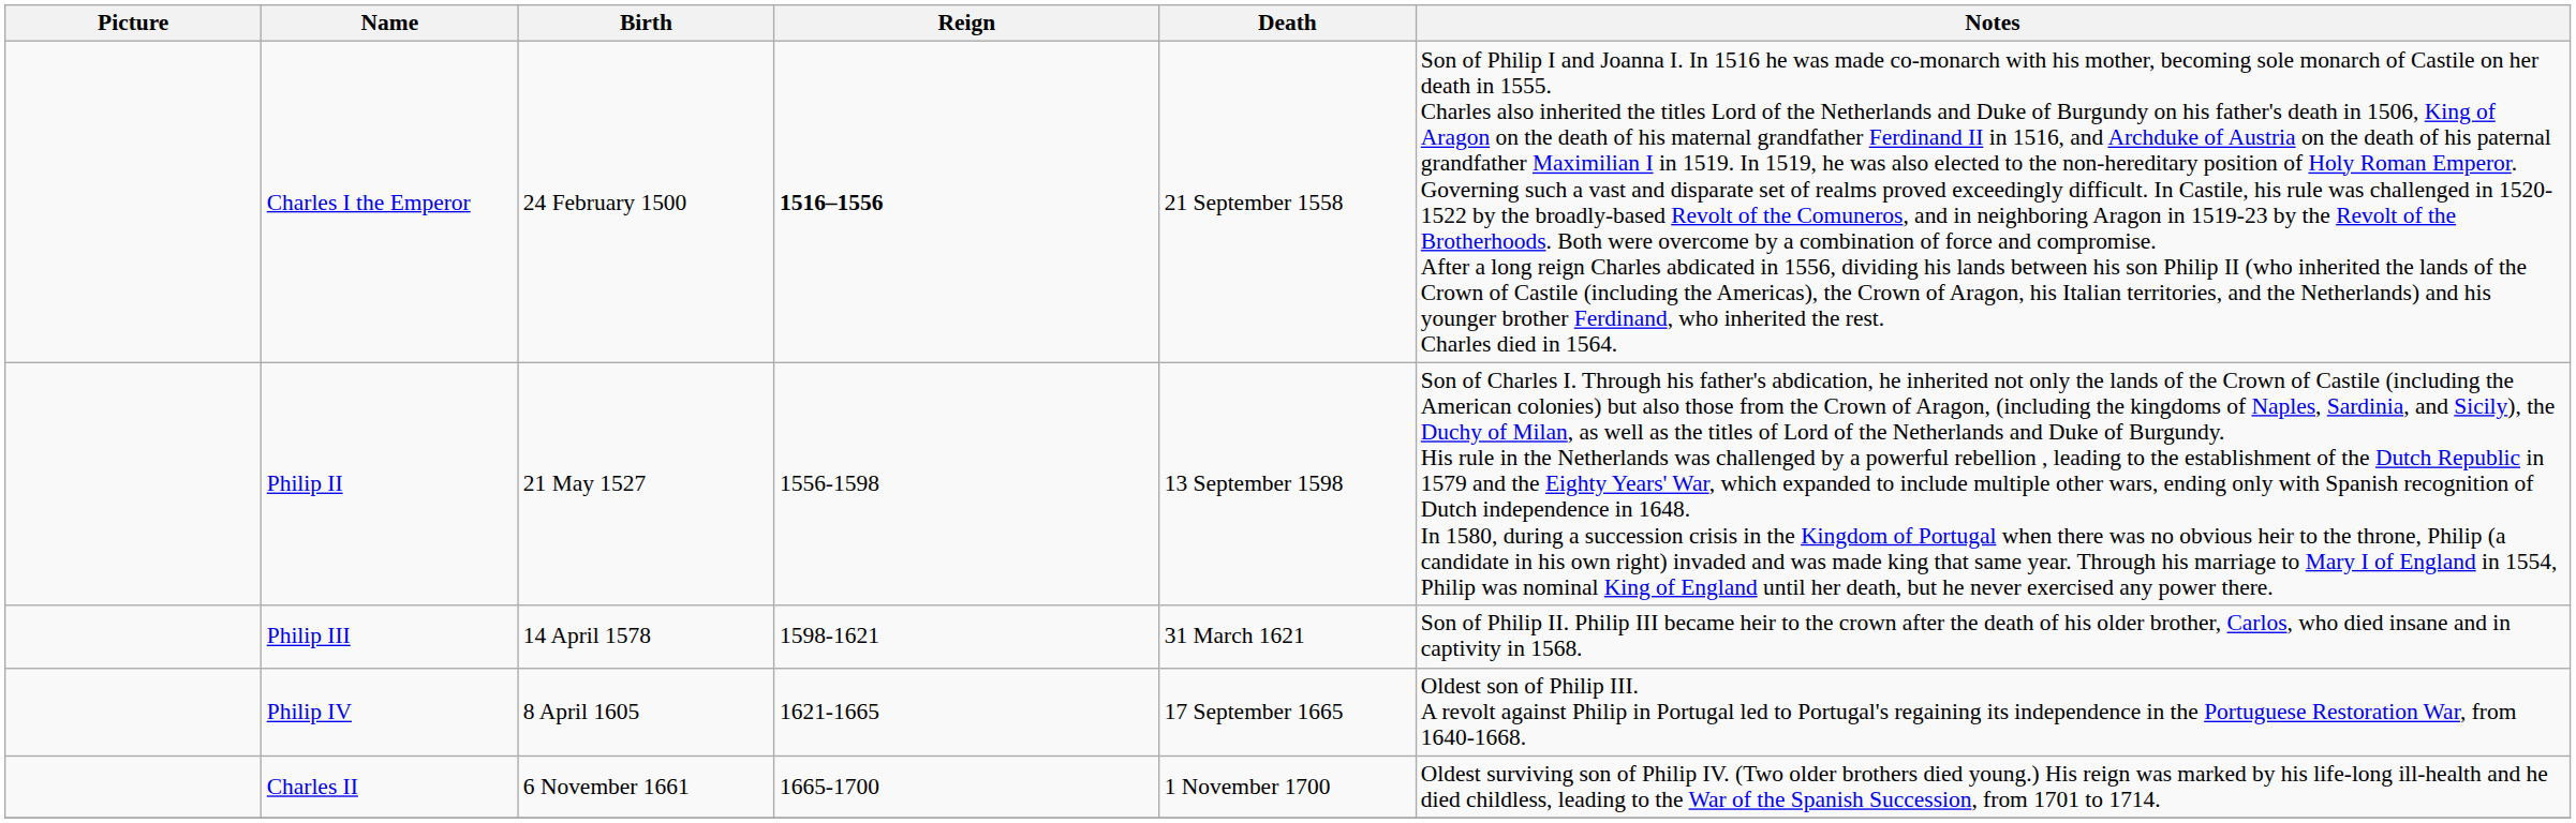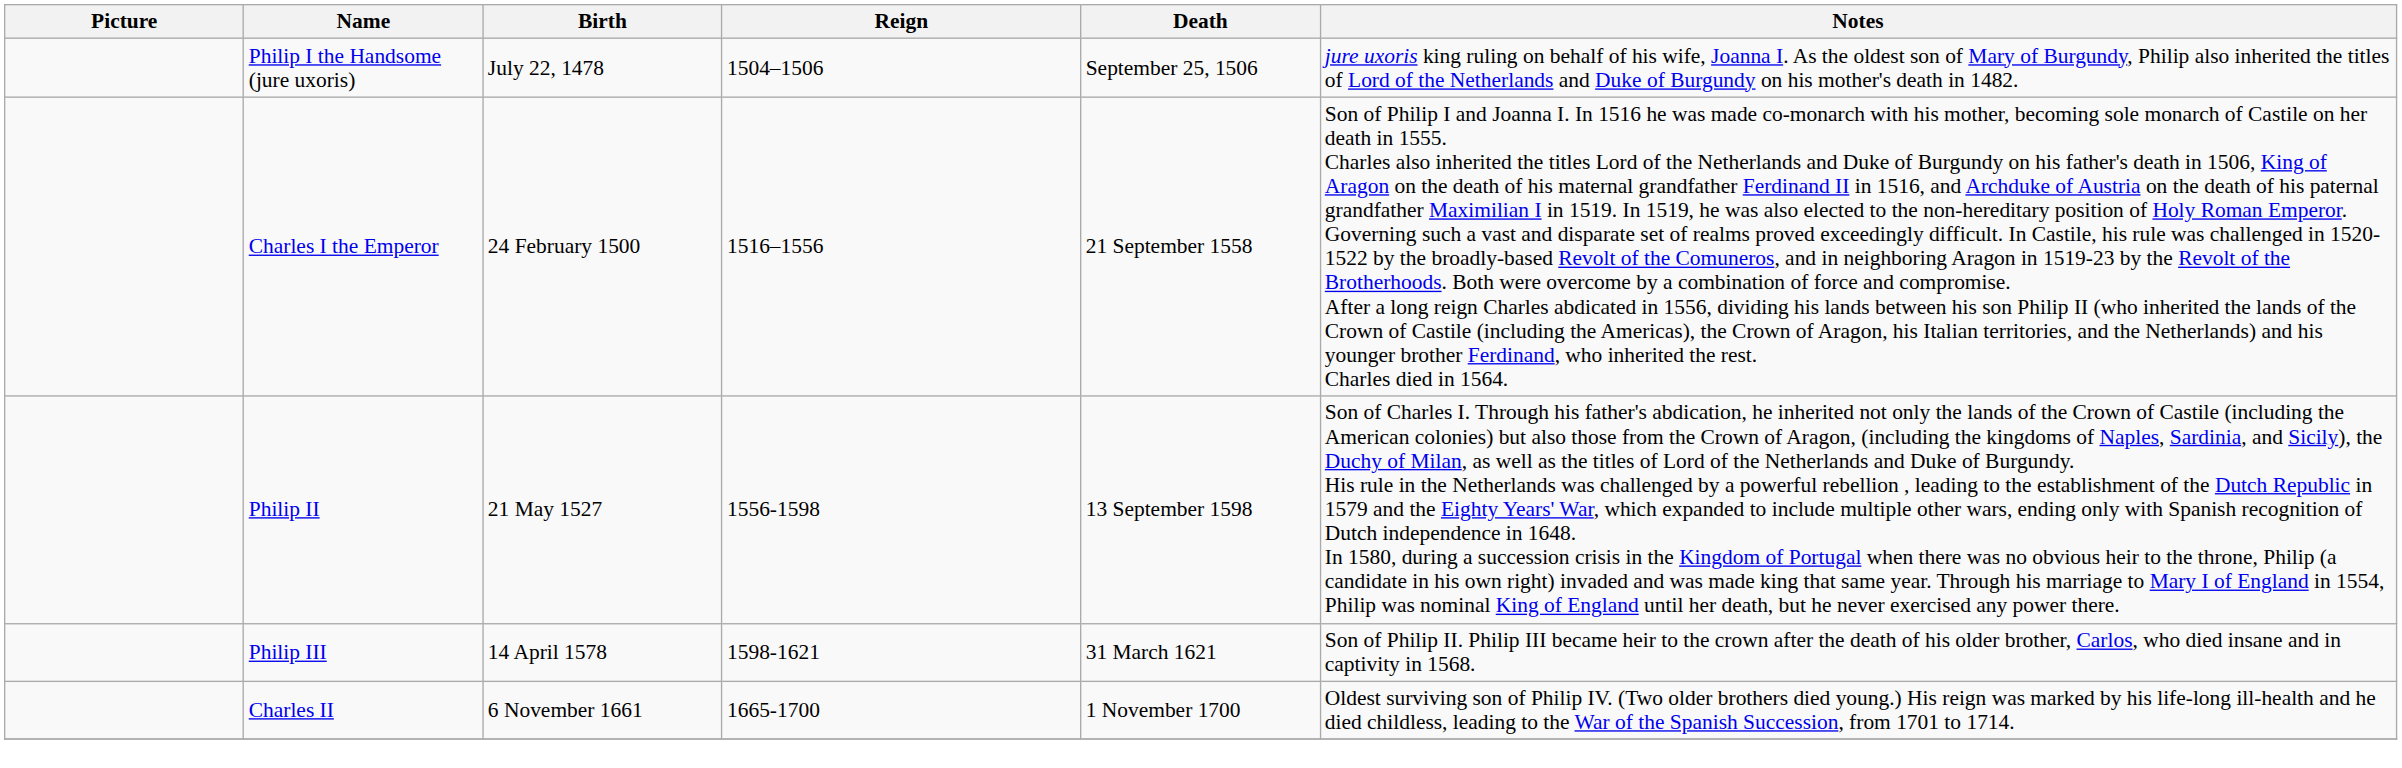 <table width=90% class="wikitable">
 <tr>
 <th style="width: 10%">Picture</th>
 <th style="width: 10%">Name</th>
 <th style="width: 10%">Birth</th>
 <th style="width: 15%">Reign</th>
 <th style="width: 10%">Death</th>
 <th style="width: 45%">Notes</th>
 </tr>
 <tr>
 <td></td>
+<td><a href='#'>Philip I the Handsome</a> (jure uxoris)</td>
+<td>July 22, 1478</td>
+<td>1504–1506</td>
+<td>September 25, 1506</td>
+<td><em><a href='#'>jure uxoris</a></em> king ruling on behalf of his wife, <a href='#'>Joanna I</a>. As the oldest son of <a href='#'>Mary of Burgundy</a>, Philip also inherited the titles of <a href='#'>Lord of the Netherlands</a> and <a href='#'>Duke of Burgundy</a> on his mother's death in 1482.</td>
+</tr>
+<tr>
+<td></td>
 <td><a href='#'>Charles I the Emperor</a></td>
 <td>24 February 1500</td>
-<td><strong>1516–1556</strong></td>
+<td>1516–1556</td>
 <td>21 September 1558</td>
 <td>Son of Philip I and Joanna I. In 1516 he was made co-monarch with his mother, becoming sole monarch of Castile on her death in 1555.<br>Charles also inherited the titles Lord of the Netherlands and Duke of Burgundy on his father's death in 1506, <a href='#'>King of Aragon</a> on the death of his maternal grandfather <a href='#'>Ferdinand II</a> in 1516, and <a href='#'>Archduke of Austria</a> on the death of his paternal grandfather <a href='#'>Maximilian I</a> in 1519. In 1519, he was also elected to the non-hereditary position of <a href='#'>Holy Roman Emperor</a>.<br>Governing such a vast and disparate set of realms proved exceedingly difficult. In Castile, his rule was challenged in 1520-1522 by the broadly-based <a href='#'>Revolt of the Comuneros</a>, and in neighboring Aragon in 1519-23 by the <a href='#'>Revolt of the Brotherhoods</a>. Both were overcome by a combination of force and compromise.<br>After a long reign Charles abdicated in 1556, dividing his lands between his son Philip II (who inherited the lands of the Crown of Castile (including the Americas), the Crown of Aragon, his Italian territories, and the Netherlands) and his younger brother <a href='#'>Ferdinand</a>, who inherited the rest.<br>Charles died in 1564.</td>
 </tr>
 <tr>
 <td></td>
 <td><a href='#'>Philip II</a></td>
 <td>21 May 1527</td>
 <td>1556-1598</td>
 <td>13 September 1598</td>
 <td>Son of Charles I. Through his father's abdication, he inherited not only the lands of the Crown of Castile (including the American colonies) but also those from the Crown of Aragon, (including the kingdoms of <a href='#'>Naples</a>, <a href='#'>Sardinia</a>, and <a href='#'>Sicily</a>), the <a href='#'>Duchy of Milan</a>, as well as the titles of Lord of the Netherlands and Duke of Burgundy.<br>His rule in the Netherlands was challenged by a powerful rebellion , leading to the establishment of the <a href='#'>Dutch Republic</a> in 1579 and the <a href='#'>Eighty Years' War</a>, which expanded to include multiple other wars, ending only with Spanish recognition of Dutch independence in 1648.<br>In 1580, during a succession crisis in the <a href='#'>Kingdom of Portugal</a> when there was no obvious heir to the throne, Philip (a candidate in his own right) invaded and was made king that same year. Through his marriage to <a href='#'>Mary I of England</a> in 1554, Philip was nominal <a href='#'>King of England</a>  until her death, but he never exercised any power there.</td>
 </tr>
 <tr>
 <td></td>
 <td><a href='#'>Philip III</a></td>
 <td>14 April 1578</td>
 <td>1598-1621</td>
 <td>31 March 1621</td>
 <td>Son of Philip II. Philip III became heir to the crown after the death of his older brother,  <a href='#'>Carlos</a>, who died insane and in captivity in 1568.</td>
 </tr>
 <tr>
 <td></td>
-<td><a href='#'>Philip IV</a></td>
-<td>8 April 1605</td>
-<td>1621-1665</td>
-<td>17 September 1665</td>
-<td>Oldest son of Philip III.<br>A revolt against Philip in Portugal led to Portugal's regaining its independence in the <a href='#'>Portuguese Restoration War</a>, from 1640-1668.</td>
-</tr>
-<tr>
-<td></td>
 <td><a href='#'>Charles II</a></td>
 <td>6 November 1661</td>
 <td>1665-1700</td>
 <td>1 November 1700</td>
 <td>Oldest surviving son of Philip IV. (Two older brothers died young.) His reign was marked by his life-long ill-health and he died childless, leading to the <a href='#'>War of the Spanish Succession</a>, from 1701 to 1714.</td>
 </tr>
 <tr>
 </tr>
 </table>
